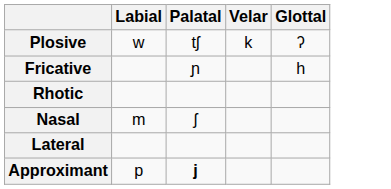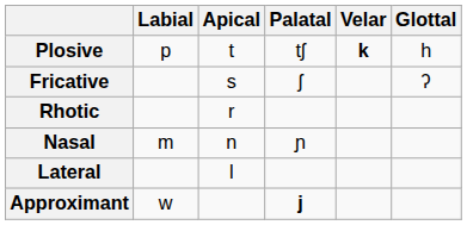 <table class="wikitable">
 <tr>
 <th></th>
 <th>Labial</th>
+<th>Apical</th>
 <th>Palatal</th>
 <th>Velar</th>
 <th>Glottal</th>
 </tr>
 <tr align="center">
 <th>Plosive</th>
-<td>w</td>
+<td>p</td>
+<td>t</td>
 <td>tʃ</td>
-<td>k</td>
-<td>ʔ</td>
+<td><strong>k</strong></td>
+<td>h</td>
 </tr>
 <tr align="center">
 <th>Fricative</th>
 <td></td>
-<td>ɲ</td>
+<td>s</td>
+<td>ʃ</td>
 <td></td>
-<td>h</td>
+<td>ʔ</td>
 </tr>
 <tr align="center">
 <th>Rhotic</th>
 <td></td>
+<td>r</td>
 <td></td>
 <td></td>
 <td></td>
 </tr>
 <tr align="center">
 <th>Nasal</th>
 <td>m</td>
-<td>ʃ</td>
+<td>n</td>
+<td>ɲ</td>
 <td></td>
 <td></td>
 </tr>
 <tr align="center">
 <th>Lateral</th>
 <td></td>
+<td>l</td>
 <td></td>
 <td></td>
 <td></td>
 </tr>
 <tr align="center">
 <th>Approximant</th>
-<td>p</td>
+<td>w</td>
+<td></td>
 <td><strong>j</strong></td>
 <td></td>
 <td></td>
 </tr>
 </table>
